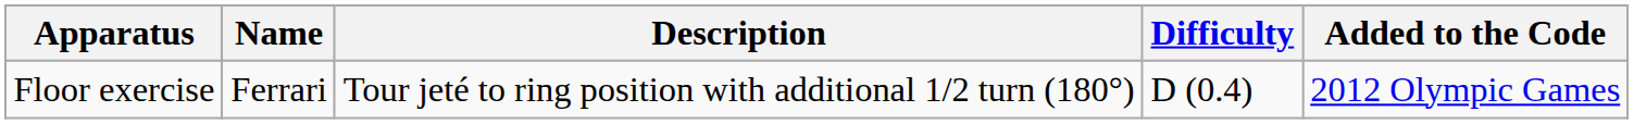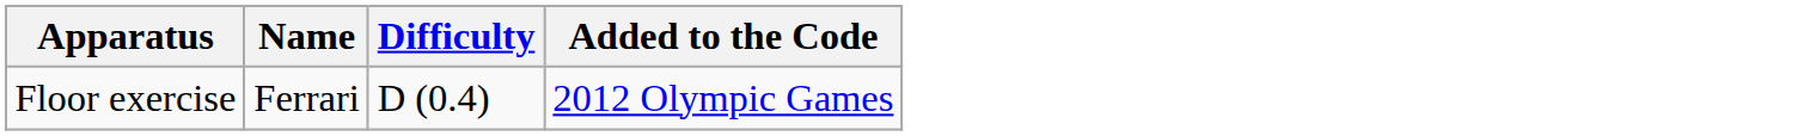 <table class="wikitable">
 <tr>
 <th>Apparatus</th>
 <th>Name</th>
-<th>Description</th>
 <th><a href='#'>Difficulty</a></th>
 <th>Added to the Code</th>
 </tr>
 <tr>
 <td>Floor exercise</td>
 <td>Ferrari</td>
-<td>Tour jeté to ring position with additional 1/2 turn (180°)</td>
 <td>D (0.4)</td>
 <td><a href='#'>2012 Olympic Games</a></td>
 </tr>
 </table>
